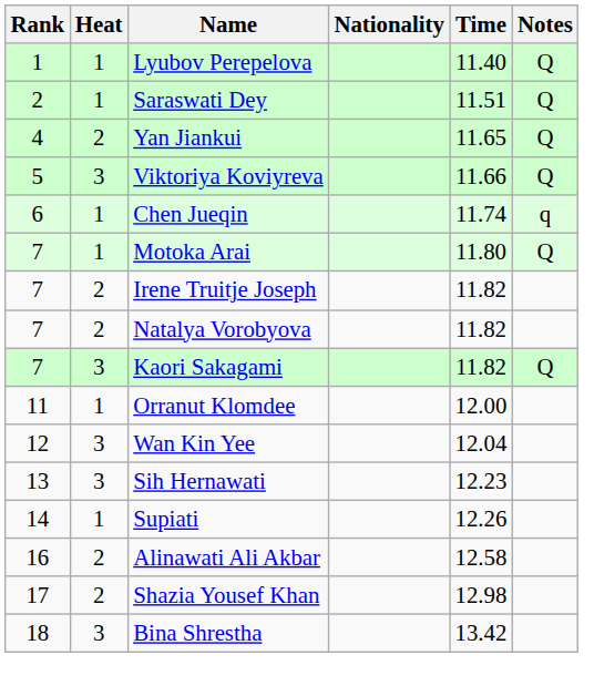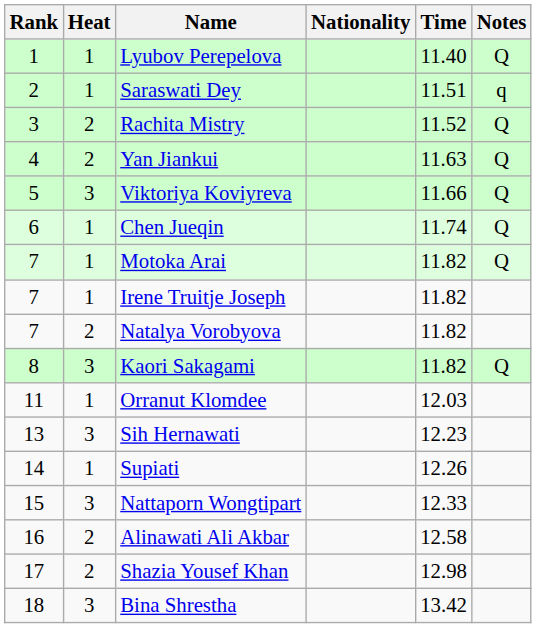 <table class="wikitable sortable" style="text-align:center; font-size:95%">
 <tr>
 <th>Rank</th>
 <th>Heat</th>
 <th>Name</th>
 <th>Nationality</th>
 <th>Time</th>
 <th>Notes</th>
 </tr>
 <tr bgcolor=ccffcc>
 <td>1</td>
 <td>1</td>
 <td align=left><a href='#'>Lyubov Perepelova</a></td>
 <td align=left></td>
 <td>11.40</td>
 <td>Q</td>
 </tr>
 <tr bgcolor=ccffcc>
 <td>2</td>
 <td>1</td>
 <td align=left><a href='#'>Saraswati Dey</a></td>
 <td align=left></td>
 <td>11.51</td>
+<td>q</td>
+</tr>
+<tr bgcolor=ccffcc>
+<td>3</td>
+<td>2</td>
+<td align=left><a href='#'>Rachita Mistry</a></td>
+<td align=left></td>
+<td>11.52</td>
 <td>Q</td>
 </tr>
 <tr bgcolor=ccffcc>
 <td>4</td>
 <td>2</td>
 <td align=left><a href='#'>Yan Jiankui</a></td>
 <td align=left></td>
-<td>11.65</td>
+<td>11.63</td>
 <td>Q</td>
 </tr>
 <tr bgcolor=ccffcc>
 <td>5</td>
 <td>3</td>
 <td align=left><a href='#'>Viktoriya Koviyreva</a></td>
 <td align=left></td>
 <td>11.66</td>
 <td>Q</td>
 </tr>
 <tr bgcolor=ddffdd>
 <td>6</td>
 <td>1</td>
 <td align=left><a href='#'>Chen Jueqin</a></td>
 <td align=left></td>
 <td>11.74</td>
-<td>q</td>
+<td>Q</td>
 </tr>
 <tr bgcolor=ddffdd>
 <td>7</td>
 <td>1</td>
 <td align=left><a href='#'>Motoka Arai</a></td>
 <td align=left></td>
-<td>11.80</td>
+<td>11.82</td>
 <td>Q</td>
 </tr>
 <tr>
 <td>7</td>
-<td>2</td>
+<td>1</td>
 <td align=left><a href='#'>Irene Truitje Joseph</a></td>
 <td align=left></td>
 <td>11.82</td>
 <td></td>
 </tr>
 <tr>
 <td>7</td>
 <td>2</td>
 <td align=left><a href='#'>Natalya Vorobyova</a></td>
 <td align=left></td>
 <td>11.82</td>
 <td></td>
 </tr>
 <tr bgcolor=ccffcc>
-<td>7</td>
+<td>8</td>
 <td>3</td>
 <td align=left><a href='#'>Kaori Sakagami</a></td>
 <td align=left></td>
 <td>11.82</td>
 <td>Q</td>
 </tr>
 <tr>
 <td>11</td>
 <td>1</td>
 <td align=left><a href='#'>Orranut Klomdee</a></td>
 <td align=left></td>
-<td>12.00</td>
-<td></td>
-</tr>
-<tr>
-<td>12</td>
-<td>3</td>
-<td align=left><a href='#'>Wan Kin Yee</a></td>
-<td align=left></td>
-<td>12.04</td>
+<td>12.03</td>
 <td></td>
 </tr>
 <tr>
 <td>13</td>
 <td>3</td>
 <td align=left><a href='#'>Sih Hernawati</a></td>
 <td align=left></td>
 <td>12.23</td>
 <td></td>
 </tr>
 <tr>
 <td>14</td>
 <td>1</td>
 <td align=left><a href='#'>Supiati</a></td>
 <td align=left></td>
 <td>12.26</td>
+<td></td>
+</tr>
+<tr>
+<td>15</td>
+<td>3</td>
+<td align=left><a href='#'>Nattaporn Wongtipart</a></td>
+<td align=left></td>
+<td>12.33</td>
 <td></td>
 </tr>
 <tr>
 <td>16</td>
 <td>2</td>
 <td align=left><a href='#'>Alinawati Ali Akbar</a></td>
 <td align=left></td>
 <td>12.58</td>
 <td></td>
 </tr>
 <tr>
 <td>17</td>
 <td>2</td>
 <td align=left><a href='#'>Shazia Yousef Khan</a></td>
 <td align=left></td>
 <td>12.98</td>
 <td></td>
 </tr>
 <tr>
 <td>18</td>
 <td>3</td>
 <td align=left><a href='#'>Bina Shrestha</a></td>
 <td align=left></td>
 <td>13.42</td>
 <td></td>
 </tr>
 </table>
